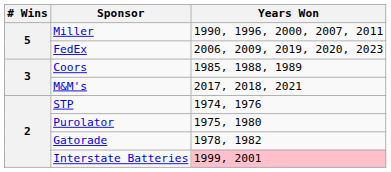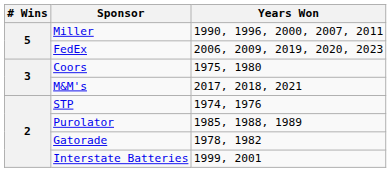 <table class="wikitable" style="font-size: 95%;">
 <tr>
 <th># Wins</th>
 <th>Sponsor</th>
 <th>Years Won</th>
 </tr>
 <tr>
 <th rowspan="2">5</th>
 <td><a href='#'>Miller</a></td>
 <td>1990, 1996, 2000, 2007, 2011</td>
 </tr>
 <tr>
 <td><a href='#'>FedEx</a></td>
 <td>2006, 2009, 2019, 2020, 2023</td>
 </tr>
 <tr>
 <th rowspan="2">3</th>
 <td><a href='#'>Coors</a></td>
-<td>1985, 1988, 1989</td>
+<td>1975, 1980</td>
 </tr>
 <tr>
 <td><a href='#'>M&M's</a></td>
 <td>2017, 2018, 2021</td>
 </tr>
 <tr>
 <th rowspan="4">2</th>
 <td><a href='#'>STP</a></td>
 <td>1974, 1976</td>
 </tr>
 <tr>
 <td><a href='#'>Purolator</a></td>
-<td>1975, 1980</td>
+<td>1985, 1988, 1989</td>
 </tr>
 <tr>
 <td><a href='#'>Gatorade</a></td>
 <td>1978, 1982</td>
 </tr>
 <tr>
 <td><a href='#'>Interstate Batteries</a></td>
-<td style="background: pink;">1999, 2001</td>
+<td>1999, 2001</td>
 </tr>
 </table>
